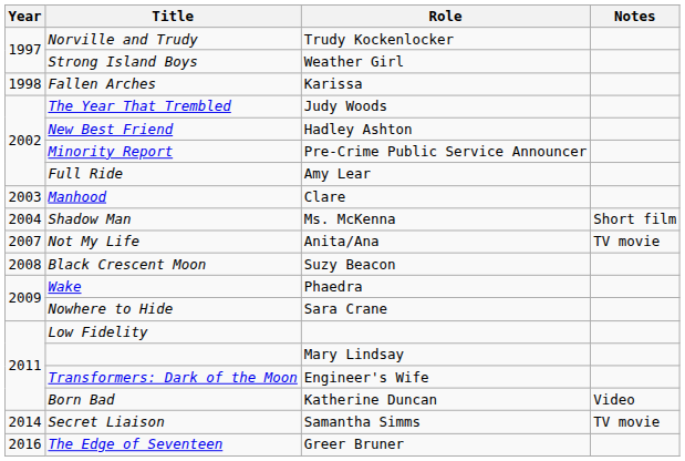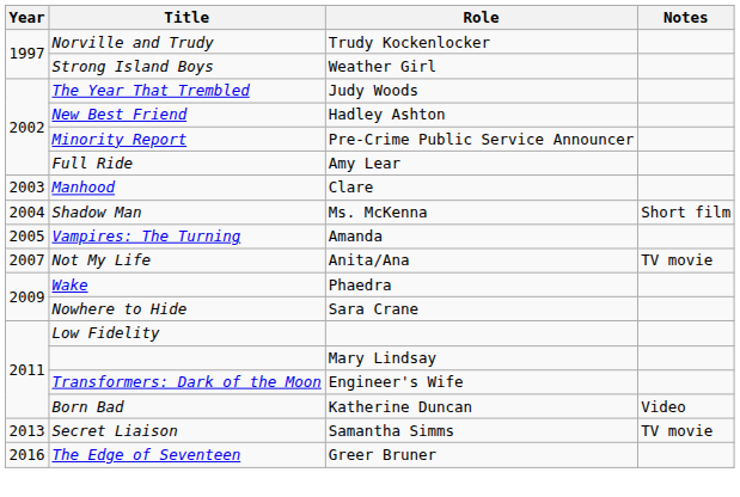 <table class="wikitable sortable">
 <tr>
 <th>Year</th>
 <th>Title</th>
 <th>Role</th>
 <th class="unsortable">Notes</th>
 </tr>
 <tr>
 <td rowspan="2">1997</td>
 <td><em>Norville and Trudy</em></td>
 <td>Trudy Kockenlocker</td>
 <td></td>
 </tr>
 <tr>
 <td><em>Strong Island Boys</em></td>
 <td>Weather Girl</td>
-<td></td>
-</tr>
-<tr>
-<td>1998</td>
-<td><em>Fallen Arches</em></td>
-<td>Karissa</td>
 <td></td>
 </tr>
 <tr>
 <td rowspan="4">2002</td>
 <td><em><a href='#'>The Year That Trembled</a></em></td>
 <td>Judy Woods</td>
 <td></td>
 </tr>
 <tr>
 <td><em><a href='#'>New Best Friend</a></em></td>
 <td>Hadley Ashton</td>
 <td></td>
 </tr>
 <tr>
 <td><em><a href='#'>Minority Report</a></em></td>
 <td>Pre-Crime Public Service Announcer</td>
 <td></td>
 </tr>
 <tr>
 <td><em>Full Ride</em></td>
 <td>Amy Lear</td>
 <td></td>
 </tr>
 <tr>
 <td>2003</td>
 <td><em><a href='#'>Manhood</a></em></td>
 <td>Clare</td>
 <td></td>
 </tr>
 <tr>
 <td>2004</td>
 <td><em>Shadow Man</em></td>
 <td>Ms. McKenna</td>
 <td>Short film</td>
 </tr>
 <tr>
+<td>2005</td>
+<td><em><a href='#'>Vampires: The Turning</a></em></td>
+<td>Amanda</td>
+<td></td>
+</tr>
+<tr>
 <td>2007</td>
 <td><em>Not My Life</em></td>
 <td>Anita/Ana</td>
 <td>TV movie</td>
-</tr>
-<tr>
-<td>2008</td>
-<td><em>Black Crescent Moon</em></td>
-<td>Suzy Beacon</td>
-<td></td>
 </tr>
 <tr>
 <td rowspan="2">2009</td>
 <td><em><a href='#'>Wake</a></em></td>
 <td>Phaedra</td>
 <td></td>
 </tr>
 <tr>
 <td><em>Nowhere to Hide</em></td>
 <td>Sara Crane</td>
 <td></td>
 </tr>
 <tr>
 <td rowspan="4">2011</td>
 <td><em>Low Fidelity</em></td>
 <td></td>
 <td></td>
 </tr>
 <tr>
 <td><em></em></td>
 <td>Mary Lindsay</td>
 <td></td>
 </tr>
 <tr>
 <td><em><a href='#'>Transformers: Dark of the Moon</a></em></td>
 <td>Engineer's Wife</td>
 <td></td>
 </tr>
 <tr>
 <td><em>Born Bad</em></td>
 <td>Katherine Duncan</td>
 <td>Video</td>
 </tr>
 <tr>
-<td>2014</td>
+<td>2013</td>
 <td><em>Secret Liaison</em></td>
 <td>Samantha Simms</td>
 <td>TV movie</td>
 </tr>
 <tr>
 <td>2016</td>
 <td><em><a href='#'>The Edge of Seventeen</a></em></td>
 <td>Greer Bruner</td>
 <td></td>
 </tr>
 </table>
